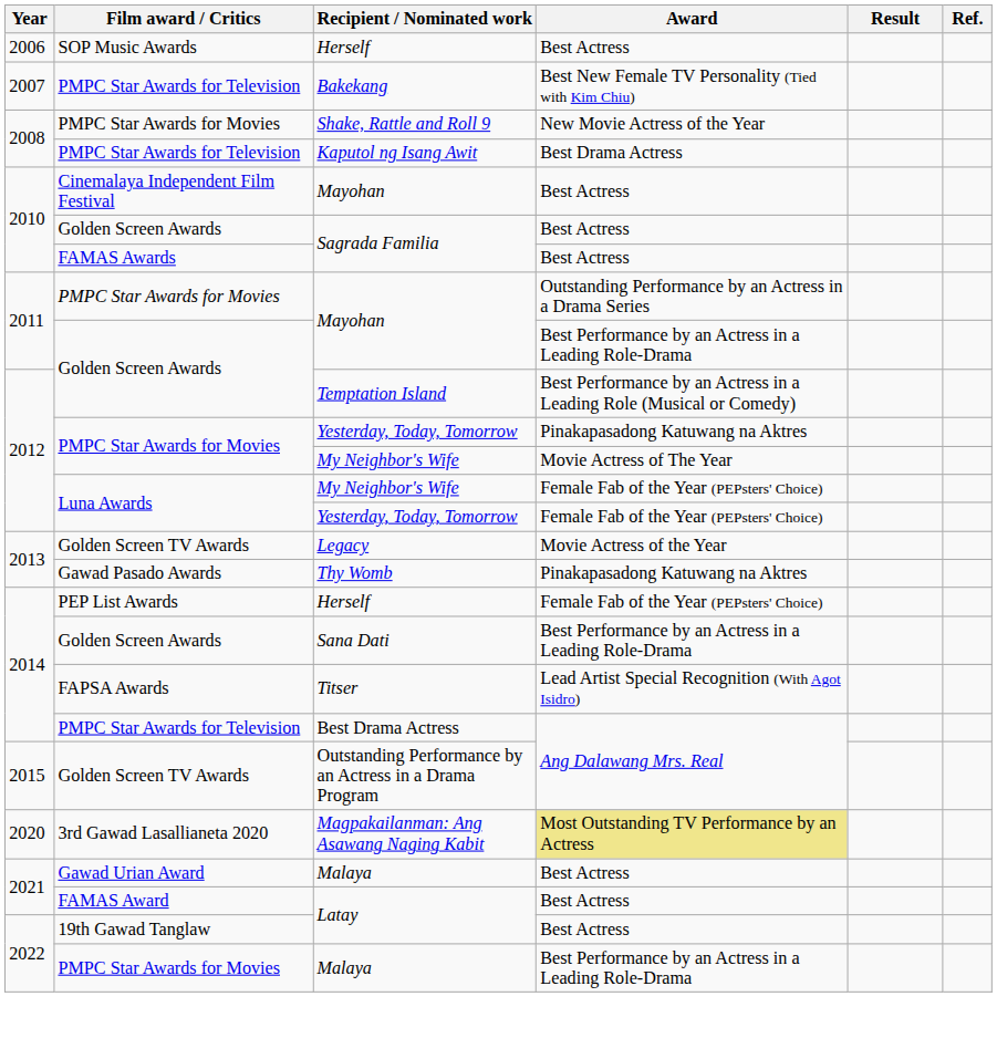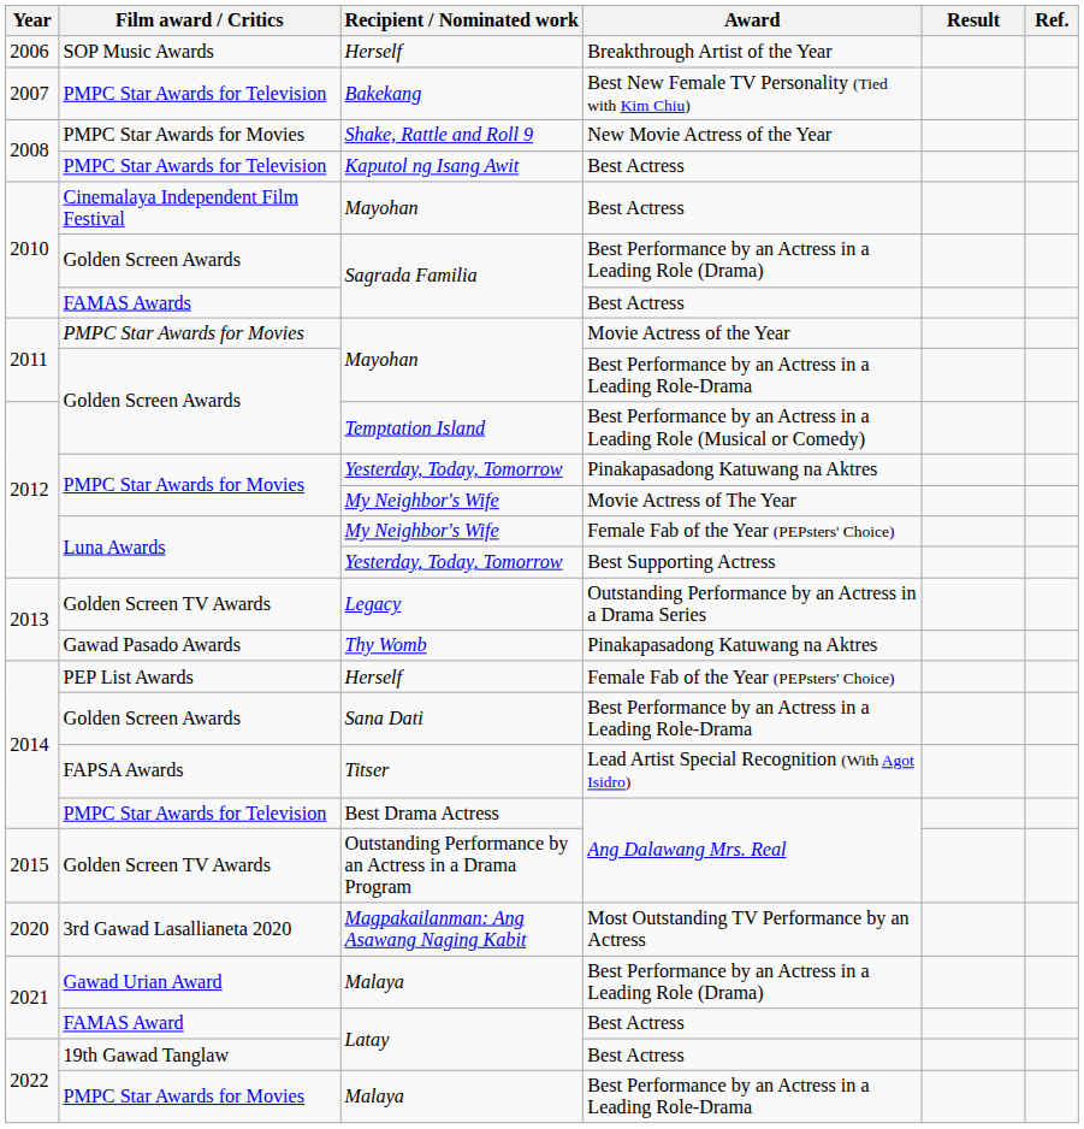 <table class="wikitable" style="width:100%">
 <tr>
 <th scope="col" width=" 5%" style="white-space: nowrap;">Year</th>
 <th scope="col" width="27%" style="white-space: nowrap;">Film award / Critics</th>
 <th scope="col" width="20%" style="white-space: nowrap;">Recipient / Nominated work</th>
 <th scope="col" width="33%" style="white-space: nowrap;">Award</th>
 <th scope="col" width="10%" style="white-space: nowrap;">Result</th>
 <th scope="col" width="5%" style="white-space: nowrap;">Ref.</th>
 </tr>
 <tr>
 <td>2006</td>
 <td>SOP Music Awards</td>
 <td><em>Herself</em></td>
-<td>Best Actress</td>
+<td>Breakthrough Artist of the Year</td>
 <td></td>
 <td></td>
 </tr>
 <tr>
 <td>2007</td>
 <td><a href='#'>PMPC Star Awards for Television</a></td>
 <td><em><a href='#'>Bakekang</a></em></td>
 <td>Best New Female TV Personality <small>(Tied with <a href='#'>Kim Chiu</a>)</small></td>
 <td></td>
 <td></td>
 </tr>
 <tr>
 <td rowspan="2">2008</td>
 <td>PMPC Star Awards for Movies</td>
 <td><em><a href='#'>Shake, Rattle and Roll 9</a></em></td>
 <td>New Movie Actress of the Year</td>
 <td></td>
 <td></td>
 </tr>
 <tr>
 <td><a href='#'>PMPC Star Awards for Television</a></td>
 <td><em><a href='#'>Kaputol ng Isang Awit</a></em></td>
-<td>Best Drama Actress</td>
+<td>Best Actress</td>
 <td></td>
 <td></td>
 </tr>
 <tr>
 <td rowspan="3">2010</td>
 <td><a href='#'>Cinemalaya Independent Film Festival</a></td>
 <td><em>Mayohan</em></td>
 <td>Best Actress</td>
 <td></td>
 <td></td>
 </tr>
 <tr>
 <td>Golden Screen Awards</td>
 <td rowspan="2"><em>Sagrada Familia</em></td>
-<td>Best Actress</td>
+<td>Best Performance by an Actress in a Leading Role (Drama)</td>
 <td></td>
 <td></td>
 </tr>
 <tr>
 <td><a href='#'>FAMAS Awards</a></td>
 <td>Best Actress</td>
 <td></td>
 <td></td>
 </tr>
 <tr>
 <td rowspan="2">2011</td>
 <td><em>PMPC Star Awards for Movies</em></td>
 <td rowspan="2"><em>Mayohan</em></td>
-<td>Outstanding Performance by an Actress in a Drama Series</td>
+<td>Movie Actress of the Year</td>
 <td></td>
 <td></td>
 </tr>
 <tr>
 <td rowspan="2">Golden Screen Awards</td>
 <td>Best Performance by an Actress in a Leading Role-Drama</td>
 <td></td>
 <td></td>
 </tr>
 <tr>
 <td rowspan="5">2012</td>
 <td><em><a href='#'>Temptation Island</a></em></td>
 <td>Best Performance by an Actress in a Leading Role (Musical or Comedy)</td>
 <td></td>
 <td></td>
 </tr>
 <tr>
 <td rowspan="2"><a href='#'>PMPC Star Awards for Movies</a></td>
 <td><em><a href='#'>Yesterday, Today, Tomorrow</a></em></td>
 <td>Pinakapasadong Katuwang na Aktres</td>
 <td></td>
 <td></td>
 </tr>
 <tr>
 <td><em><a href='#'>My Neighbor's Wife</a></em></td>
 <td>Movie Actress of The Year</td>
 <td></td>
 <td></td>
 </tr>
 <tr>
 <td rowspan="2"><a href='#'>Luna Awards</a></td>
 <td><em><a href='#'>My Neighbor's Wife</a></em></td>
 <td>Female Fab of the Year <small>(PEPsters' Choice)</small></td>
 <td></td>
 <td></td>
 </tr>
 <tr>
 <td><em><a href='#'>Yesterday, Today, Tomorrow</a></em></td>
-<td>Female Fab of the Year <small>(PEPsters' Choice)</small></td>
+<td>Best Supporting Actress</td>
 <td></td>
 <td></td>
 </tr>
 <tr>
 <td rowspan="2">2013</td>
 <td>Golden Screen TV Awards</td>
 <td><em><a href='#'>Legacy</a></em></td>
-<td>Movie Actress of the Year</td>
+<td>Outstanding Performance by an Actress in a Drama Series</td>
 <td></td>
 <td></td>
 </tr>
 <tr>
 <td>Gawad Pasado Awards</td>
 <td><em><a href='#'>Thy Womb</a></em></td>
 <td>Pinakapasadong Katuwang na Aktres</td>
 <td></td>
 <td></td>
 </tr>
 <tr>
 <td rowspan="4">2014</td>
 <td>PEP List Awards</td>
 <td><em>Herself</em></td>
 <td>Female Fab of the Year <small>(PEPsters' Choice)</small></td>
 <td></td>
 <td></td>
 </tr>
 <tr>
 <td>Golden Screen Awards</td>
 <td><em>Sana Dati</em></td>
 <td>Best Performance by an Actress in a Leading Role-Drama</td>
 <td></td>
 <td></td>
 </tr>
 <tr>
 <td>FAPSA Awards</td>
 <td><em>Titser</em></td>
 <td>Lead Artist Special Recognition <small>(With <a href='#'>Agot Isidro</a>)</small></td>
 <td></td>
 <td></td>
 </tr>
 <tr>
 <td><a href='#'>PMPC Star Awards for Television</a></td>
 <td>Best Drama Actress</td>
 <td rowspan="2"><em><a href='#'>Ang Dalawang Mrs. Real</a></em></td>
 <td></td>
 <td></td>
 </tr>
 <tr>
 <td>2015</td>
 <td>Golden Screen TV Awards</td>
 <td>Outstanding Performance by an Actress in a Drama Program</td>
 <td></td>
 <td></td>
 </tr>
 <tr>
 <td>2020</td>
 <td>3rd Gawad Lasallianeta 2020</td>
 <td><em><a href='#'>Magpakailanman: Ang Asawang Naging Kabit</a></em></td>
-<td style="background: khaki;">Most Outstanding TV Performance by an Actress</td>
+<td>Most Outstanding TV Performance by an Actress</td>
 <td></td>
 <td></td>
 </tr>
 <tr>
 <td rowspan="2">2021</td>
 <td><a href='#'>Gawad Urian Award</a></td>
 <td><em>Malaya</em></td>
-<td>Best Actress</td>
+<td>Best Performance by an Actress in a Leading Role (Drama)</td>
 <td></td>
 <td></td>
 </tr>
 <tr>
 <td><a href='#'>FAMAS Award</a></td>
 <td rowspan="2"><em>Latay</em></td>
 <td>Best Actress</td>
 <td></td>
 <td></td>
 </tr>
 <tr>
 <td rowspan="2">2022</td>
 <td>19th Gawad Tanglaw</td>
 <td>Best Actress</td>
 <td></td>
 <td></td>
 </tr>
 <tr>
 <td><a href='#'>PMPC Star Awards for Movies</a></td>
 <td><em>Malaya</em></td>
 <td>Best Performance by an Actress in a Leading Role-Drama</td>
 <td></td>
 <td></td>
 </tr>
 </table>
